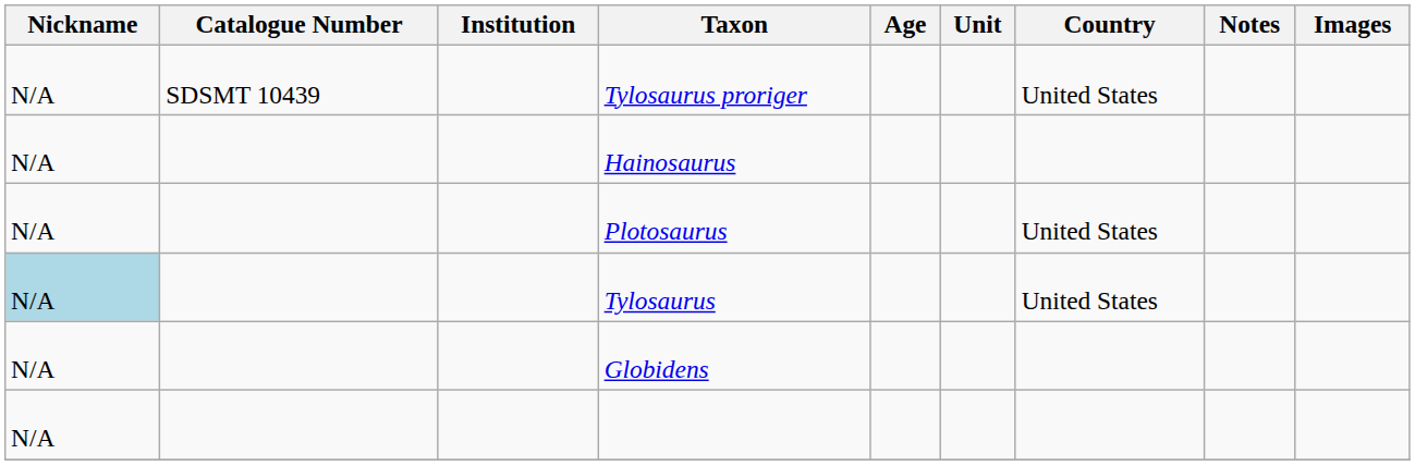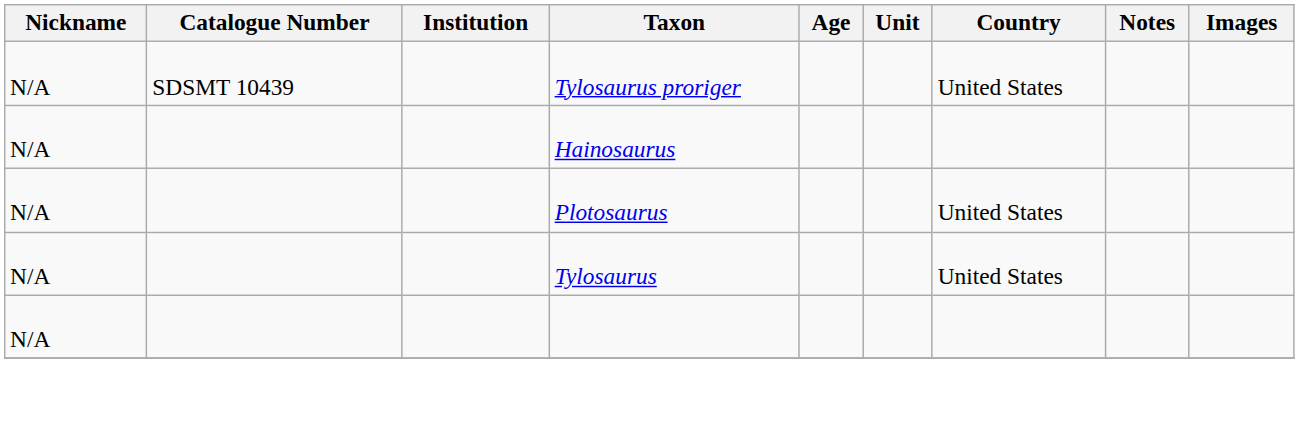 <table class="wikitable sortable" align="center" width="100%">
 <tr>
 <th>Nickname</th>
 <th>Catalogue Number</th>
 <th>Institution</th>
 <th>Taxon</th>
 <th>Age</th>
 <th>Unit</th>
 <th>Country</th>
 <th>Notes</th>
 <th>Images</th>
 </tr>
 <tr>
 <td><br>N/A</td>
 <td><br>SDSMT 10439</td>
 <td></td>
 <td><br><em><a href='#'>Tylosaurus proriger</a></em></td>
 <td></td>
 <td></td>
 <td><br>United States</td>
 <td></td>
 <td><br></td>
 </tr>
 <tr>
 <td><br>N/A</td>
 <td></td>
 <td></td>
 <td><br><em><a href='#'>Hainosaurus</a></em></td>
 <td></td>
 <td></td>
 <td></td>
 <td></td>
 <td></td>
 </tr>
 <tr>
 <td><br>N/A</td>
 <td></td>
 <td></td>
 <td><br><em><a href='#'>Plotosaurus</a></em></td>
 <td></td>
 <td></td>
 <td><br>United States</td>
 <td></td>
 <td><br></td>
 </tr>
 <tr>
-<td style="background: lightblue;"><br>N/A</td>
+<td><br>N/A</td>
 <td></td>
 <td></td>
 <td><br><em><a href='#'>Tylosaurus</a></em></td>
 <td></td>
 <td></td>
 <td><br>United States</td>
-<td></td>
-<td><br></td>
-</tr>
-<tr>
-<td><br>N/A</td>
-<td></td>
-<td></td>
-<td><br><em><a href='#'>Globidens</a></em></td>
-<td></td>
-<td></td>
-<td></td>
 <td></td>
 <td><br></td>
 </tr>
 <tr>
 <td><br>N/A</td>
 <td></td>
 <td></td>
 <td></td>
 <td></td>
 <td></td>
 <td></td>
 <td></td>
 <td><br></td>
 </tr>
 <tr>
 </tr>
 </table>
